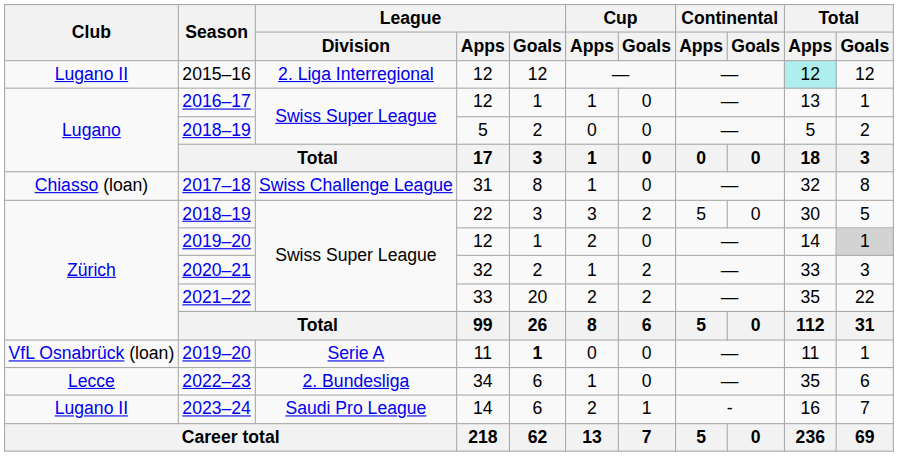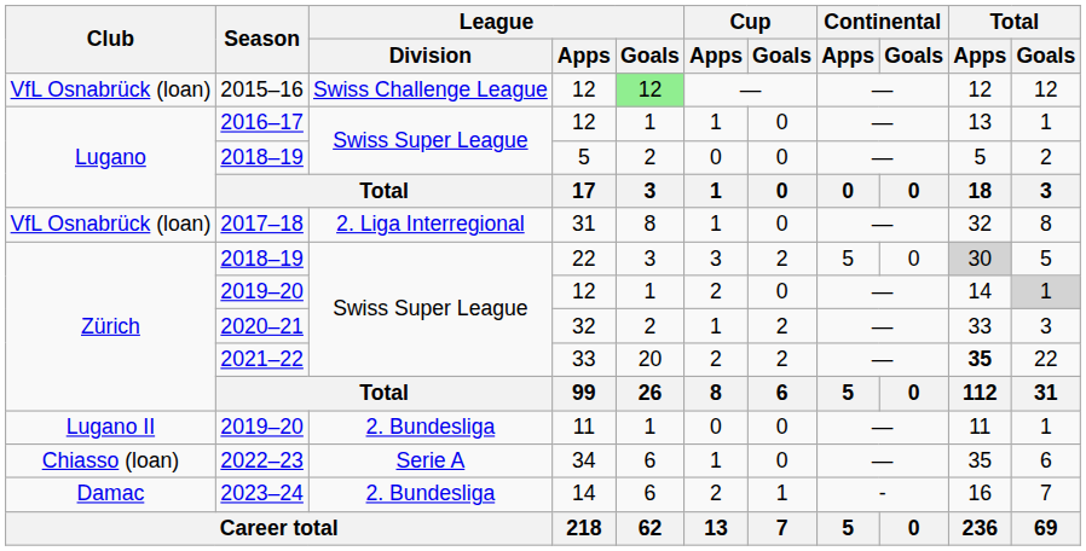 <table class="wikitable" style="text-align: center">
 <tr>
 <th rowspan="2">Club</th>
 <th rowspan="2">Season</th>
 <th colspan="3">League</th>
 <th colspan="2">Cup</th>
 <th colspan="2">Continental</th>
 <th colspan="2">Total</th>
 </tr>
 <tr>
 <th>Division</th>
 <th>Apps</th>
 <th>Goals</th>
 <th>Apps</th>
 <th>Goals</th>
 <th>Apps</th>
 <th>Goals</th>
 <th>Apps</th>
 <th>Goals</th>
 </tr>
 <tr>
-<td><a href='#'>Lugano II</a></td>
+<td><a href='#'>VfL Osnabrück</a> (loan)</td>
 <td>2015–16</td>
-<td><a href='#'>2. Liga Interregional</a></td>
+<td><a href='#'>Swiss Challenge League</a></td>
 <td>12</td>
-<td>12</td>
+<td style="background: lightgreen;">12</td>
 <td colspan="2">—</td>
 <td colspan="2">—</td>
-<td style="background: paleturquoise;">12</td>
+<td>12</td>
 <td>12</td>
 </tr>
 <tr>
 <td rowspan="3"><a href='#'>Lugano</a></td>
 <td><a href='#'>2016–17</a></td>
 <td rowspan="2"><a href='#'>Swiss Super League</a></td>
 <td>12</td>
 <td>1</td>
 <td>1</td>
 <td>0</td>
 <td colspan="2">—</td>
 <td>13</td>
 <td>1</td>
 </tr>
 <tr>
 <td><a href='#'>2018–19</a></td>
 <td>5</td>
 <td>2</td>
 <td>0</td>
 <td>0</td>
 <td colspan="2">—</td>
 <td>5</td>
 <td>2</td>
 </tr>
 <tr>
 <th colspan="2">Total</th>
 <th>17</th>
 <th>3</th>
 <th>1</th>
 <th>0</th>
 <th>0</th>
 <th>0</th>
 <th>18</th>
 <th>3</th>
 </tr>
 <tr>
-<td><a href='#'>Chiasso</a> (loan)</td>
+<td><a href='#'>VfL Osnabrück</a> (loan)</td>
 <td><a href='#'>2017–18</a></td>
-<td><a href='#'>Swiss Challenge League</a></td>
+<td><a href='#'>2. Liga Interregional</a></td>
 <td>31</td>
 <td>8</td>
 <td>1</td>
 <td>0</td>
 <td colspan="2">—</td>
 <td>32</td>
 <td>8</td>
 </tr>
 <tr>
 <td rowspan="5"><a href='#'>Zürich</a></td>
 <td><a href='#'>2018–19</a></td>
 <td rowspan="4">Swiss Super League</td>
 <td>22</td>
 <td>3</td>
 <td>3</td>
 <td>2</td>
 <td>5</td>
 <td>0</td>
-<td>30</td>
+<td style="background: lightgrey;">30</td>
 <td>5</td>
 </tr>
 <tr>
 <td><a href='#'>2019–20</a></td>
 <td>12</td>
 <td>1</td>
 <td>2</td>
 <td>0</td>
 <td colspan="2">—</td>
 <td>14</td>
 <td style="background: lightgrey;">1</td>
 </tr>
 <tr>
 <td><a href='#'>2020–21</a></td>
 <td>32</td>
 <td>2</td>
 <td>1</td>
 <td>2</td>
 <td colspan="2">—</td>
 <td>33</td>
 <td>3</td>
 </tr>
 <tr>
 <td><a href='#'>2021–22</a></td>
 <td>33</td>
 <td>20</td>
 <td>2</td>
 <td>2</td>
 <td colspan="2">—</td>
-<td>35</td>
+<td><strong>35</strong></td>
 <td>22</td>
 </tr>
 <tr>
 <th colspan="2">Total</th>
 <th>99</th>
 <th>26</th>
 <th>8</th>
 <th>6</th>
 <th>5</th>
 <th>0</th>
 <th>112</th>
 <th>31</th>
 </tr>
 <tr>
-<td><a href='#'>VfL Osnabrück</a> (loan)</td>
+<td><a href='#'>Lugano II</a></td>
 <td><a href='#'>2019–20</a></td>
-<td><a href='#'>Serie A</a></td>
+<td><a href='#'>2. Bundesliga</a></td>
 <td>11</td>
-<td><strong>1</strong></td>
+<td>1</td>
 <td>0</td>
 <td>0</td>
 <td colspan="2">—</td>
 <td>11</td>
 <td>1</td>
 </tr>
 <tr>
-<td><a href='#'>Lecce</a></td>
+<td><a href='#'>Chiasso</a> (loan)</td>
 <td><a href='#'>2022–23</a></td>
-<td><a href='#'>2. Bundesliga</a></td>
+<td><a href='#'>Serie A</a></td>
 <td>34</td>
 <td>6</td>
 <td>1</td>
 <td>0</td>
 <td colspan="2">—</td>
 <td>35</td>
 <td>6</td>
 </tr>
 <tr>
-<td><a href='#'>Lugano II</a></td>
+<td><a href='#'>Damac</a></td>
 <td><a href='#'>2023–24</a></td>
-<td><a href='#'>Saudi Pro League</a></td>
+<td><a href='#'>2. Bundesliga</a></td>
 <td>14</td>
 <td>6</td>
 <td>2</td>
 <td>1</td>
 <td colspan="2">-</td>
 <td>16</td>
 <td>7</td>
 </tr>
 <tr>
 <th colspan="3">Career total</th>
 <th>218</th>
 <th>62</th>
 <th>13</th>
 <th>7</th>
 <th>5</th>
 <th>0</th>
 <th>236</th>
 <th>69</th>
 </tr>
 </table>
